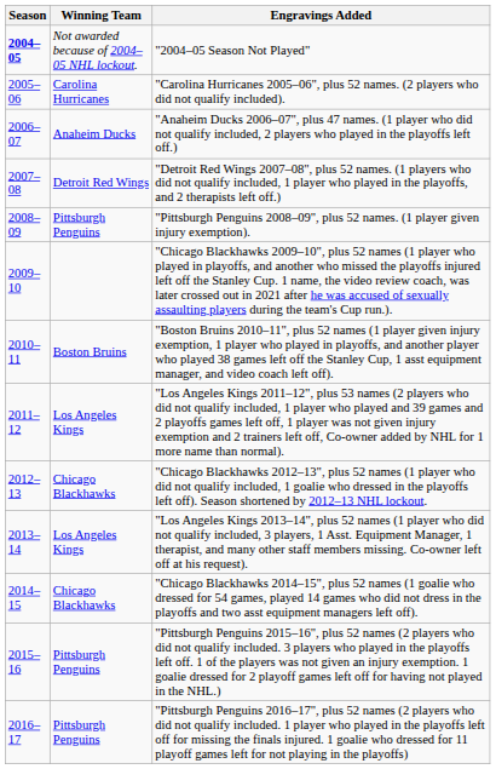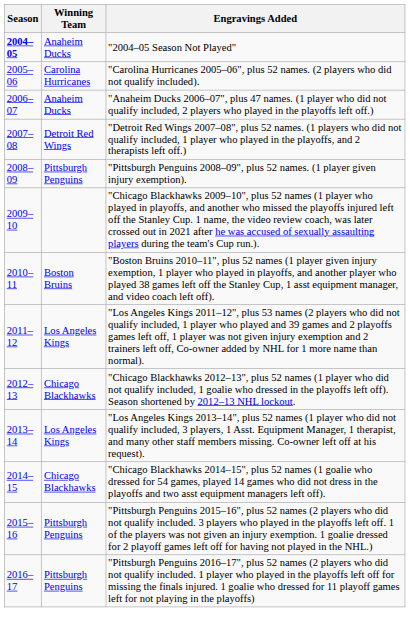 <table class="wikitable">
 <tr>
 <th>Season</th>
 <th>Winning Team</th>
 <th>Engravings Added</th>
 </tr>
 <tr>
 <td><strong><a href='#'>2004–05</a></strong></td>
-<td><em>Not awarded because of <a href='#'>2004–05 NHL lockout</a>.</em></td>
+<td><a href='#'>Anaheim Ducks</a></td>
 <td>"2004–05 Season Not Played"</td>
 </tr>
 <tr>
 <td><a href='#'>2005–06</a></td>
 <td><a href='#'>Carolina Hurricanes</a></td>
 <td valign="top">"Carolina Hurricanes 2005–06", plus 52 names. (2 players who did not qualify included).</td>
 </tr>
 <tr>
 <td><a href='#'>2006–07</a></td>
 <td><a href='#'>Anaheim Ducks</a></td>
 <td valign="top">"Anaheim Ducks 2006–07", plus 47 names. (1 player who did not qualify included, 2 players who played in the playoffs left off.)</td>
 </tr>
 <tr>
 <td><a href='#'>2007–08</a></td>
 <td><a href='#'>Detroit Red Wings</a></td>
 <td valign="top">"Detroit Red Wings 2007–08", plus 52 names. (1 players who did not qualify included, 1 player who played in the playoffs, and 2 therapists left off.)</td>
 </tr>
 <tr>
 <td><a href='#'>2008–09</a></td>
 <td><a href='#'>Pittsburgh Penguins</a></td>
 <td valign="top">"Pittsburgh Penguins 2008–09", plus 52 names. (1 player given injury exemption).</td>
 </tr>
 <tr>
 <td><a href='#'>2009–10</a></td>
 <td></td>
 <td valign="top">"Chicago Blackhawks 2009–10", plus 52 names (1 player who played in playoffs, and another who missed the playoffs injured left off the Stanley Cup. 1 name, the video review coach, was later crossed out in 2021 after <a href='#'>he was accused of sexually assaulting players</a> during the team's Cup run.).</td>
 </tr>
 <tr>
 <td><a href='#'>2010–11</a></td>
 <td><a href='#'>Boston Bruins</a></td>
 <td valign="top">"Boston Bruins 2010–11", plus 52 names (1 player given injury exemption, 1 player who played in playoffs, and another player who played 38 games left off the Stanley Cup, 1 asst equipment manager, and video coach left off).</td>
 </tr>
 <tr>
 <td><a href='#'>2011–12</a></td>
 <td><a href='#'>Los Angeles Kings</a></td>
 <td valign="top">"Los Angeles Kings 2011–12", plus 53 names (2 players who did not qualify included, 1 player who played and 39 games and 2 playoffs games left off, 1 player was not given injury exemption and 2 trainers left off, Co-owner added by NHL for 1 more name than normal).</td>
 </tr>
 <tr>
 <td><a href='#'>2012–13</a></td>
 <td><a href='#'>Chicago Blackhawks</a></td>
 <td valign="top">"Chicago Blackhawks 2012–13", plus 52 names (1 player who did not qualify included, 1 goalie who dressed in the playoffs left off). Season shortened by <a href='#'>2012–13 NHL lockout</a>.</td>
 </tr>
 <tr>
 <td><a href='#'>2013–14</a></td>
 <td><a href='#'>Los Angeles Kings</a></td>
 <td valign="top">"Los Angeles Kings 2013–14", plus 52 names (1 player who did not qualify included, 3 players, 1 Asst. Equipment Manager, 1 therapist, and many other staff members missing. Co-owner left off at his request).</td>
 </tr>
 <tr>
 <td><a href='#'>2014–15</a></td>
 <td><a href='#'>Chicago Blackhawks</a></td>
 <td valign="top">"Chicago Blackhawks 2014–15", plus 52 names (1 goalie who dressed for 54 games, played 14 games who did not dress in the playoffs and two asst equipment managers left off).</td>
 </tr>
 <tr>
 <td><a href='#'>2015–16</a></td>
 <td><a href='#'>Pittsburgh Penguins</a></td>
 <td valign="top">"Pittsburgh Penguins 2015–16", plus 52 names (2 players who did not qualify included. 3 players who played in the playoffs left off. 1 of the players was not given an injury exemption. 1 goalie dressed for 2 playoff games left off for having not played in the NHL.)</td>
 </tr>
 <tr>
 <td><a href='#'>2016–17</a></td>
 <td><a href='#'>Pittsburgh Penguins</a></td>
 <td valign="top">"Pittsburgh Penguins 2016–17", plus 52 names (2 players who did not qualify included. 1 player who played in the playoffs left off for missing the finals injured. 1 goalie who dressed for 11 playoff games left for not playing in the playoffs)</td>
 </tr>
 </table>
